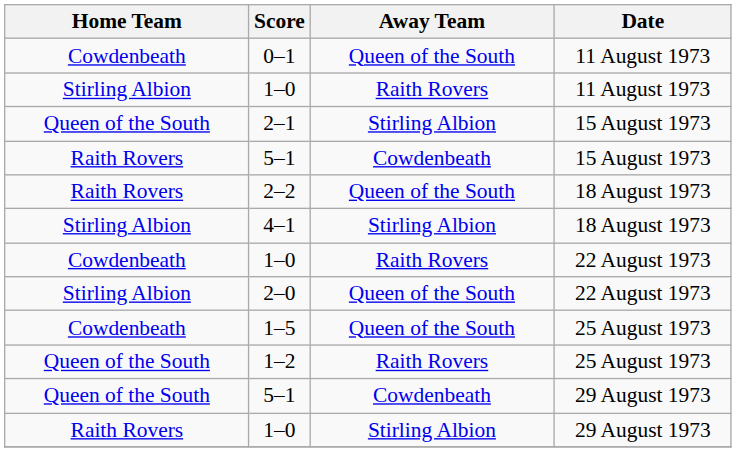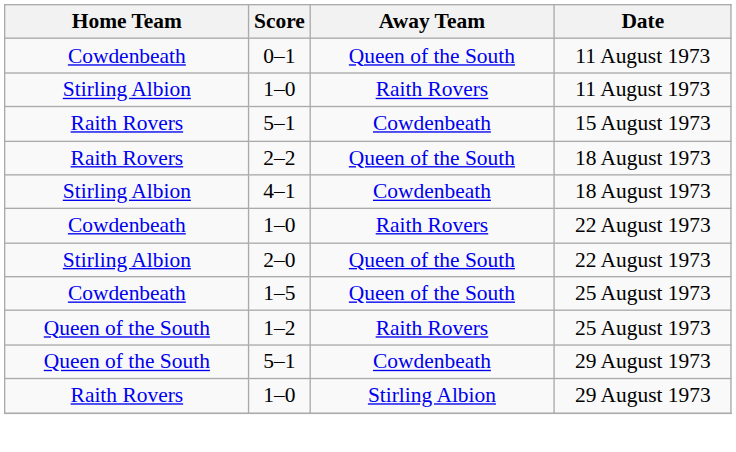 <table class="wikitable" style="text-align:center;">
 <tr>
 <th width=175>Home Team</th>
 <th width=20>Score</th>
 <th width=175>Away Team</th>
 <th width= 125>Date</th>
 </tr>
 <tr>
 <td><a href='#'>Cowdenbeath</a></td>
 <td>0–1</td>
 <td><a href='#'>Queen of the South</a></td>
 <td>11 August 1973</td>
 </tr>
 <tr>
 <td><a href='#'>Stirling Albion</a></td>
 <td>1–0</td>
 <td><a href='#'>Raith Rovers</a></td>
 <td>11 August 1973</td>
 </tr>
 <tr>
-<td><a href='#'>Queen of the South</a></td>
-<td>2–1</td>
-<td><a href='#'>Stirling Albion</a></td>
-<td>15 August 1973</td>
-</tr>
-<tr>
 <td><a href='#'>Raith Rovers</a></td>
 <td>5–1</td>
 <td><a href='#'>Cowdenbeath</a></td>
 <td>15 August 1973</td>
 </tr>
 <tr>
 <td><a href='#'>Raith Rovers</a></td>
 <td>2–2</td>
 <td><a href='#'>Queen of the South</a></td>
 <td>18 August 1973</td>
 </tr>
 <tr>
 <td><a href='#'>Stirling Albion</a></td>
 <td>4–1</td>
-<td><a href='#'>Stirling Albion</a></td>
+<td><a href='#'>Cowdenbeath</a></td>
 <td>18 August 1973</td>
 </tr>
 <tr>
 <td><a href='#'>Cowdenbeath</a></td>
 <td>1–0</td>
 <td><a href='#'>Raith Rovers</a></td>
 <td>22 August 1973</td>
 </tr>
 <tr>
 <td><a href='#'>Stirling Albion</a></td>
 <td>2–0</td>
 <td><a href='#'>Queen of the South</a></td>
 <td>22 August 1973</td>
 </tr>
 <tr>
 <td><a href='#'>Cowdenbeath</a></td>
 <td>1–5</td>
 <td><a href='#'>Queen of the South</a></td>
 <td>25 August 1973</td>
 </tr>
 <tr>
 <td><a href='#'>Queen of the South</a></td>
 <td>1–2</td>
 <td><a href='#'>Raith Rovers</a></td>
 <td>25 August 1973</td>
 </tr>
 <tr>
 <td><a href='#'>Queen of the South</a></td>
 <td>5–1</td>
 <td><a href='#'>Cowdenbeath</a></td>
 <td>29 August 1973</td>
 </tr>
 <tr>
 <td><a href='#'>Raith Rovers</a></td>
 <td>1–0</td>
 <td><a href='#'>Stirling Albion</a></td>
 <td>29 August 1973</td>
 </tr>
 <tr>
 </tr>
 </table>
